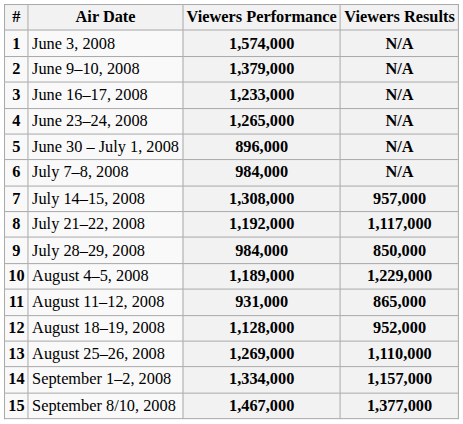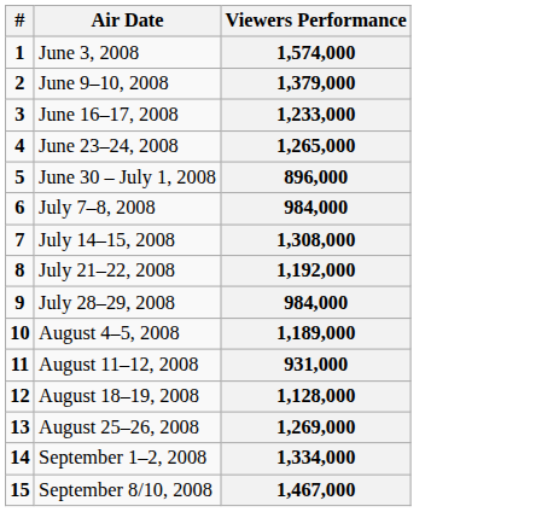 <table class="wikitable" 18–34>
 <tr>
 <th>#</th>
 <th>Air Date</th>
 <th>Viewers Performance</th>
-<th>Viewers Results</th>
 </tr>
 <tr>
 <td style="text-align:center"><strong>1</strong></td>
 <td>June 3, 2008</td>
 <th style="text-align:center"><strong>1,574,000</strong></th>
-<th style="text-align:center"><strong>N/A</strong></th>
 </tr>
 <tr>
 <td style="text-align:center"><strong>2</strong></td>
 <td>June 9–10, 2008</td>
 <th style="text-align:center"><strong>1,379,000</strong></th>
-<th style="text-align:center"><strong>N/A</strong></th>
 </tr>
 <tr>
 <td style="text-align:center"><strong>3</strong></td>
 <td>June 16–17, 2008</td>
 <th style="text-align:center"><strong>1,233,000</strong></th>
-<th style="text-align:center"><strong>N/A</strong></th>
 </tr>
 <tr>
 <td style="text-align:center"><strong>4</strong></td>
 <td>June 23–24, 2008</td>
 <th style="text-align:center"><strong>1,265,000</strong></th>
-<th style="text-align:center"><strong>N/A</strong></th>
 </tr>
 <tr>
 <td style="text-align:center"><strong>5</strong></td>
 <td>June 30 – July 1, 2008</td>
 <th style="text-align:center"><strong>896,000</strong></th>
-<th style="text-align:center"><strong>N/A</strong></th>
 </tr>
 <tr>
 <td style="text-align:center"><strong>6</strong></td>
 <td>July 7–8, 2008</td>
 <th style="text-align:center"><strong>984,000</strong></th>
-<th style="text-align:center"><strong>N/A</strong></th>
 </tr>
 <tr>
 <td style="text-align:center"><strong>7</strong></td>
 <td>July 14–15, 2008</td>
 <th style="text-align:center"><strong>1,308,000</strong></th>
-<th style="text-align:center"><strong>957,000</strong></th>
 </tr>
 <tr>
 <td style="text-align:center"><strong>8</strong></td>
 <td>July 21–22, 2008</td>
 <th style="text-align:center"><strong>1,192,000</strong></th>
-<th style="text-align:center"><strong>1,117,000</strong></th>
 </tr>
 <tr>
 <td style="text-align:center"><strong>9</strong></td>
 <td>July 28–29, 2008</td>
 <th style="text-align:center"><strong>984,000</strong></th>
-<th style="text-align:center"><strong>850,000</strong></th>
 </tr>
 <tr>
 <td style="text-align:center"><strong>10</strong></td>
 <td>August 4–5, 2008</td>
 <th style="text-align:center"><strong>1,189,000</strong></th>
-<th style="text-align:center"><strong>1,229,000</strong></th>
 </tr>
 <tr>
 <td style="text-align:center"><strong>11</strong></td>
 <td>August 11–12, 2008</td>
 <th style="text-align:center"><strong>931,000</strong></th>
-<th style="text-align:center"><strong>865,000</strong></th>
 </tr>
 <tr>
 <td style="text-align:center"><strong>12</strong></td>
 <td>August 18–19, 2008</td>
 <th style="text-align:center"><strong>1,128,000</strong></th>
-<th style="text-align:center"><strong>952,000</strong></th>
 </tr>
 <tr>
 <td style="text-align:center"><strong>13</strong></td>
 <td>August 25–26, 2008</td>
 <th style="text-align:center"><strong>1,269,000</strong></th>
-<th style="text-align:center"><strong>1,110,000</strong></th>
 </tr>
 <tr>
 <td style="text-align:center"><strong>14</strong></td>
 <td>September 1–2, 2008</td>
 <th style="text-align:center"><strong>1,334,000</strong></th>
-<th style="text-align:center"><strong>1,157,000</strong></th>
 </tr>
 <tr>
 <td style="text-align:center"><strong>15</strong></td>
 <td>September 8/10, 2008</td>
 <th style="text-align:center"><strong>1,467,000</strong></th>
-<th style="text-align:center"><strong>1,377,000</strong></th>
 </tr>
 </table>
